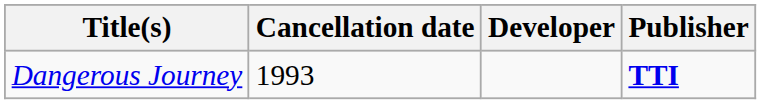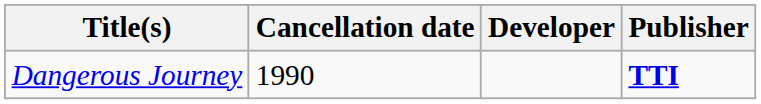 <table class="wikitable">
 <tr>
 <th>Title(s)</th>
 <th>Cancellation date</th>
 <th>Developer</th>
 <th>Publisher</th>
 </tr>
 <tr>
 <td><em><a href='#'>Dangerous Journey</a></em></td>
-<td>1993</td>
+<td>1990</td>
 <td></td>
 <td><strong><a href='#'>TTI</a></strong></td>
 </tr>
 </table>
